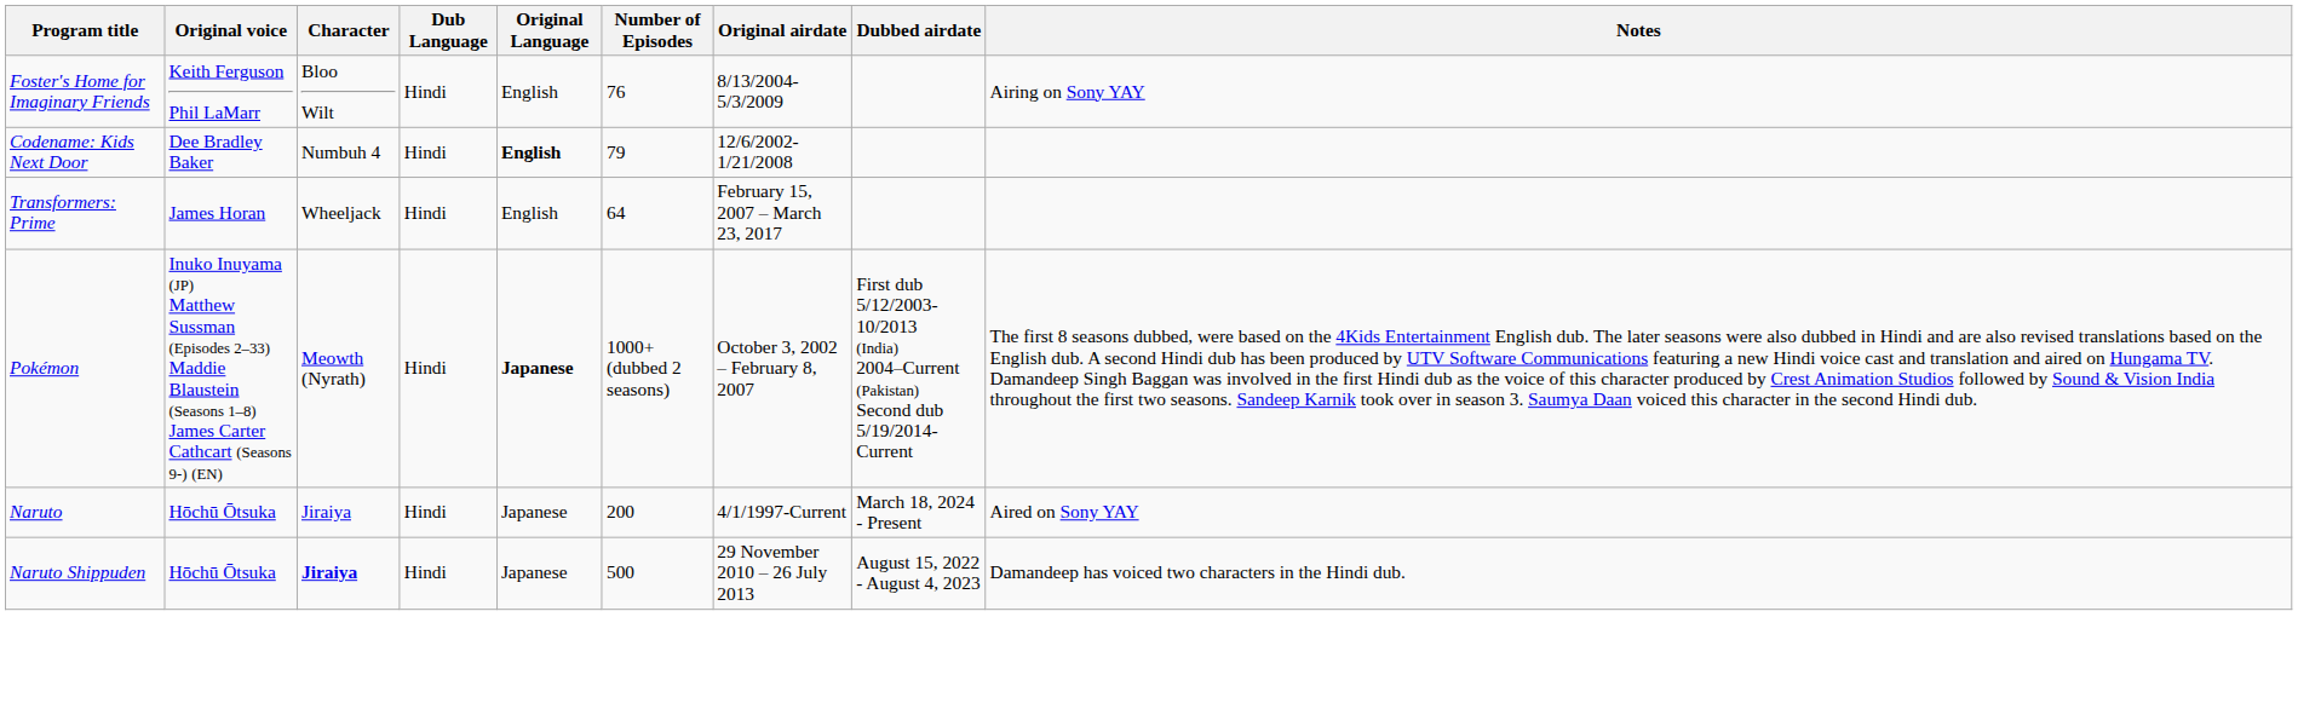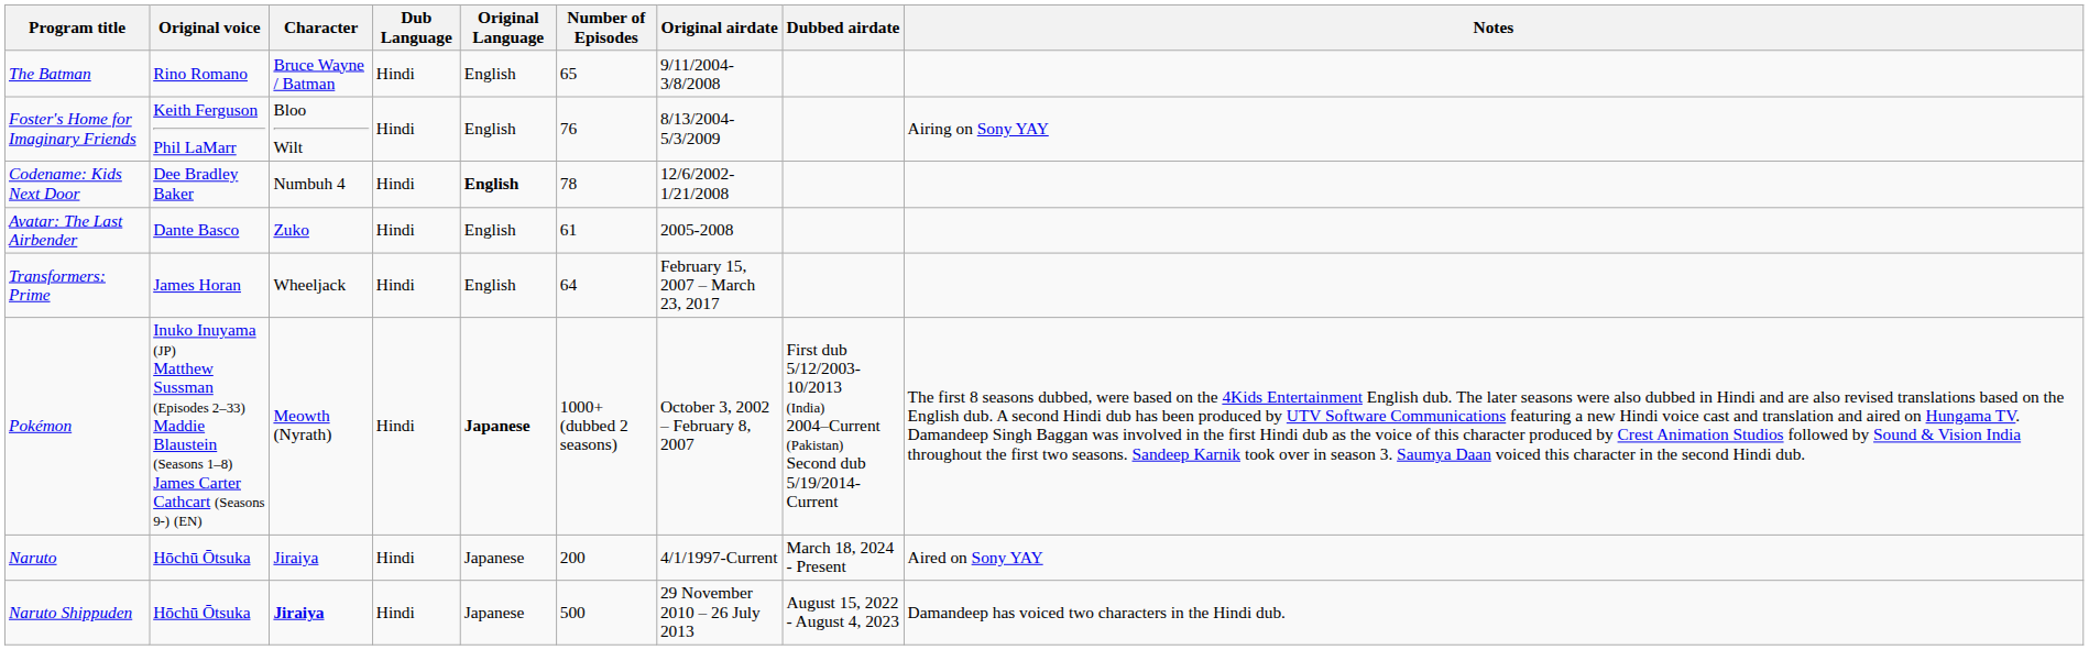 <table class="wikitable">
 <tr>
 <th>Program title</th>
 <th>Original voice</th>
 <th>Character</th>
 <th>Dub Language</th>
 <th>Original Language</th>
 <th>Number of Episodes</th>
 <th>Original airdate</th>
 <th>Dubbed airdate</th>
 <th>Notes</th>
+</tr>
+<tr>
+<td><a href='#'><em>The Batman</em></a></td>
+<td><a href='#'>Rino Romano</a></td>
+<td><a href='#'>Bruce Wayne / Batman</a></td>
+<td>Hindi</td>
+<td>English</td>
+<td>65</td>
+<td>9/11/2004-<br>3/8/2008</td>
+<td></td>
+<td></td>
 </tr>
 <tr>
 <td><em><a href='#'>Foster's Home for Imaginary Friends</a></em></td>
 <td><a href='#'>Keith Ferguson</a> <hr> <a href='#'>Phil LaMarr</a></td>
 <td>Bloo <hr> Wilt</td>
 <td>Hindi</td>
 <td>English</td>
 <td>76</td>
 <td>8/13/2004-<br>5/3/2009</td>
 <td></td>
 <td>Airing on <a href='#'>Sony YAY</a></td>
 </tr>
 <tr>
 <td><em><a href='#'>Codename: Kids Next Door</a></em></td>
 <td><a href='#'>Dee Bradley Baker</a></td>
 <td>Numbuh 4</td>
 <td>Hindi</td>
 <td><strong>English</strong></td>
-<td>79</td>
+<td>78</td>
 <td>12/6/2002-1/21/2008</td>
+<td></td>
+<td></td>
+</tr>
+<tr>
+<td><em><a href='#'>Avatar: The Last Airbender</a></em></td>
+<td><a href='#'>Dante Basco</a></td>
+<td><a href='#'>Zuko</a></td>
+<td>Hindi</td>
+<td>English</td>
+<td>61</td>
+<td>2005-2008</td>
 <td></td>
 <td></td>
 </tr>
 <tr>
 <td><em><a href='#'>Transformers: Prime</a></em></td>
 <td><a href='#'>James Horan</a></td>
 <td>Wheeljack</td>
 <td>Hindi</td>
 <td>English</td>
 <td>64</td>
 <td>February 15, 2007 – March 23, 2017</td>
 <td></td>
 <td></td>
 </tr>
 <tr>
 <td><a href='#'><em>Pokémon</em></a></td>
 <td><a href='#'>Inuko Inuyama</a> <small>(JP)</small> <br> <a href='#'>Matthew Sussman</a> <small>(Episodes 2–33)</small> <br> <a href='#'>Maddie Blaustein</a> <small>(Seasons 1–8)</small> <br> <a href='#'>James Carter Cathcart</a> <small>(Seasons 9-)</small> <small>(EN)</small></td>
 <td><a href='#'>Meowth</a> (Nyrath)</td>
 <td>Hindi</td>
 <td><strong>Japanese</strong></td>
 <td>1000+ (dubbed 2 seasons)</td>
 <td>October 3, 2002 – February 8, 2007</td>
 <td>First dub 5/12/2003-10/2013<br><small>(India)</small><br>2004–Current<br><small>(Pakistan)</small> <br>Second dub 5/19/2014-Current</td>
 <td>The first 8 seasons dubbed, were based on the <a href='#'>4Kids Entertainment</a> English dub. The later seasons were also dubbed in Hindi and are also revised translations based on the English dub. A second Hindi dub has been produced by <a href='#'>UTV Software Communications</a> featuring a new Hindi voice cast and translation and aired on <a href='#'>Hungama TV</a>. Damandeep Singh Baggan was involved in the first Hindi dub as the voice of this character produced by <a href='#'>Crest Animation Studios</a> followed by <a href='#'>Sound & Vision India</a> throughout the first two seasons. <a href='#'>Sandeep Karnik</a> took over in season 3. <a href='#'>Saumya Daan</a> voiced this character in the second Hindi dub.</td>
 </tr>
 <tr>
 <td><em><a href='#'>Naruto</a></em></td>
 <td><a href='#'>Hōchū Ōtsuka</a></td>
 <td><a href='#'>Jiraiya</a></td>
 <td>Hindi</td>
 <td>Japanese</td>
 <td>200</td>
 <td>4/1/1997-Current</td>
 <td>March 18, 2024 - Present</td>
 <td>Aired on <a href='#'>Sony YAY</a></td>
 </tr>
 <tr>
 <td><em><a href='#'>Naruto Shippuden</a></em></td>
 <td><a href='#'>Hōchū Ōtsuka</a></td>
 <td><strong><a href='#'>Jiraiya</a></strong></td>
 <td>Hindi</td>
 <td>Japanese</td>
 <td>500</td>
 <td>29 November 2010 – 26 July 2013</td>
 <td>August 15, 2022 - August 4, 2023</td>
 <td>Damandeep has voiced two characters in the Hindi dub.</td>
 </tr>
 </table>
